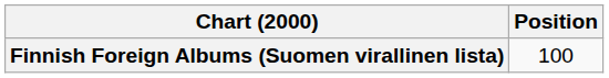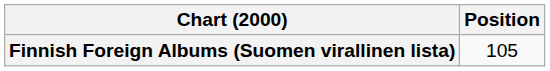 <table class="wikitable plainrowheaders" style="text-align:center">
 <tr>
 <th scope="col">Chart (2000)</th>
 <th scope="col">Position</th>
 </tr>
 <tr>
 <th scope="row">Finnish Foreign Albums (Suomen virallinen lista)</th>
-<td>100</td>
+<td>105</td>
 </tr>
 </table>
